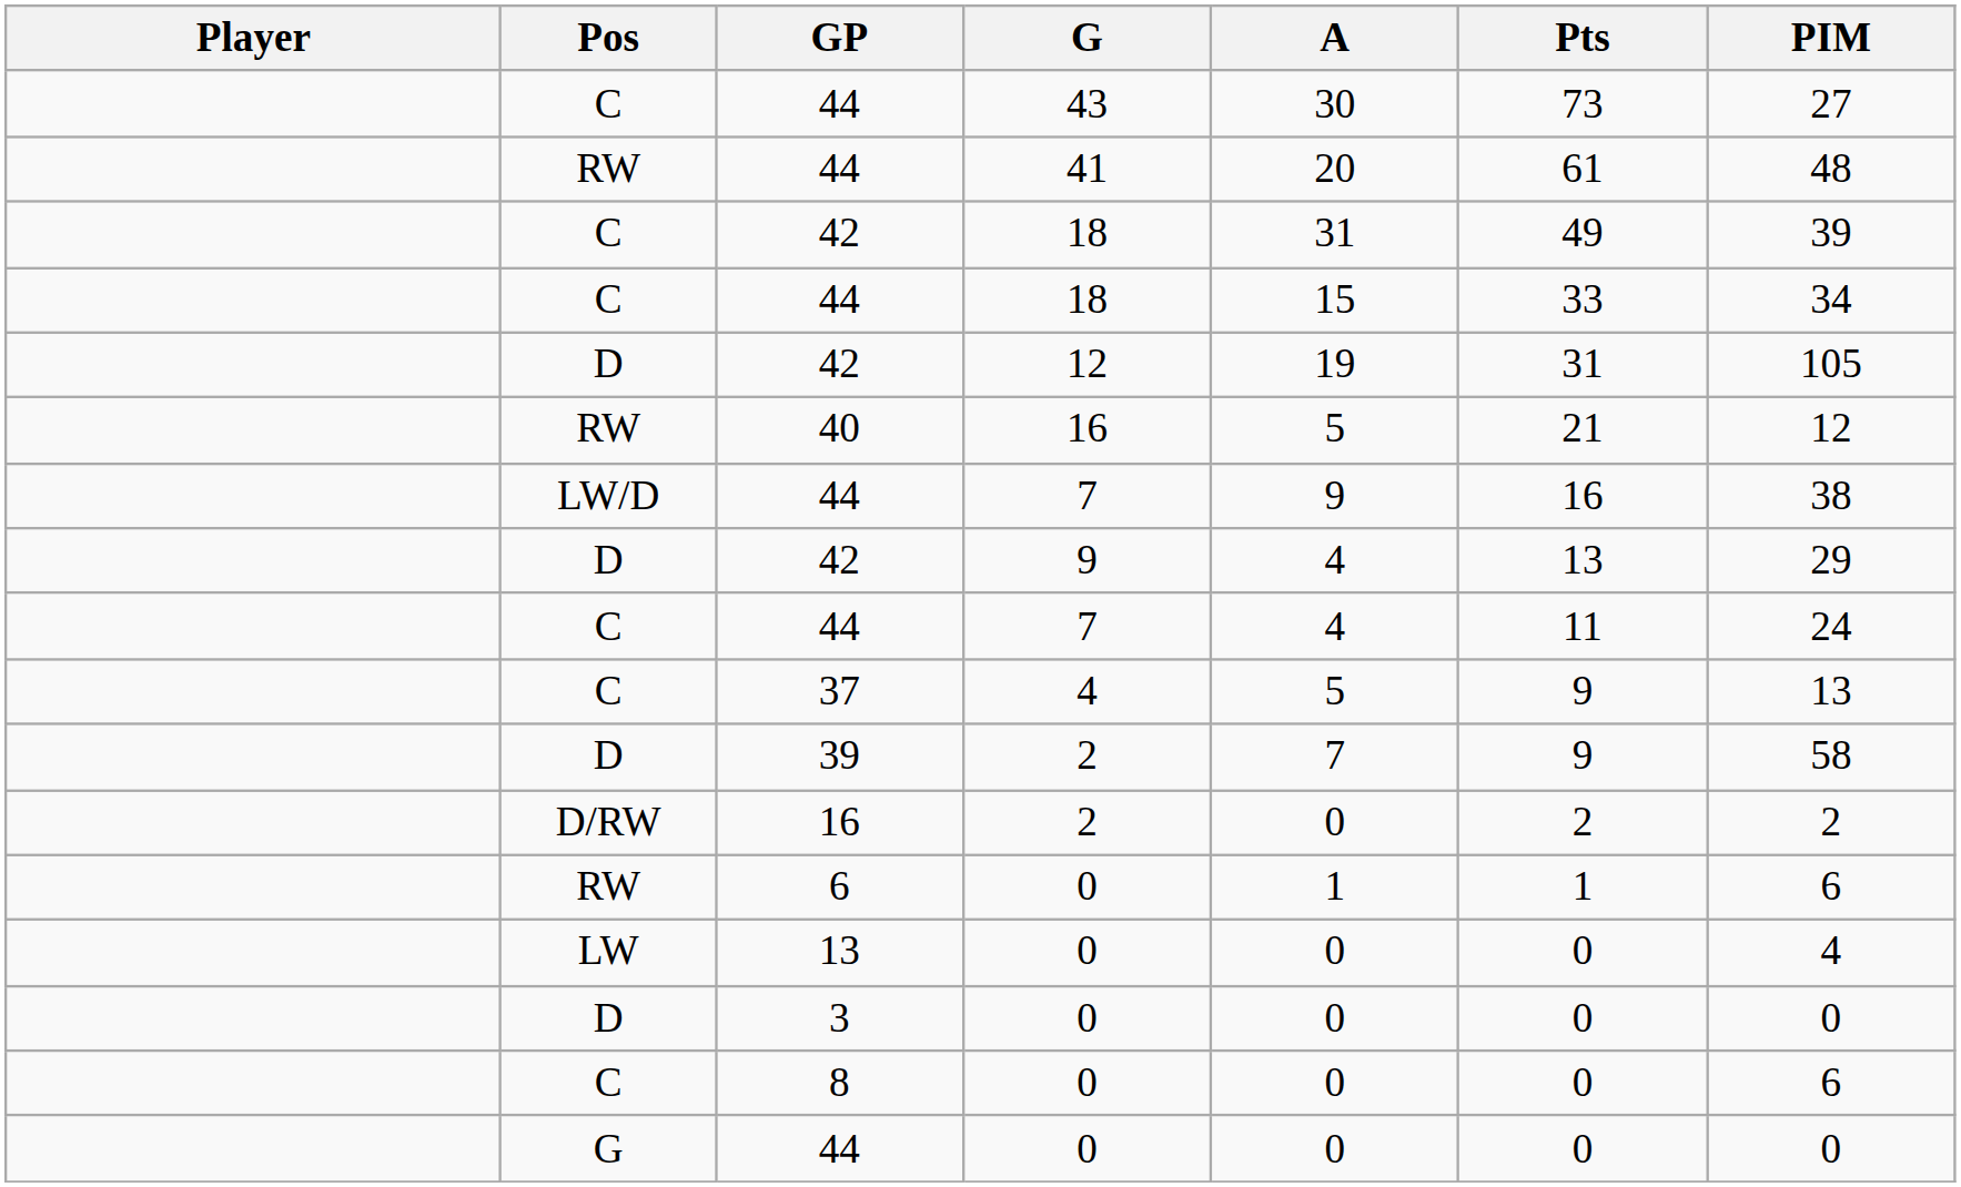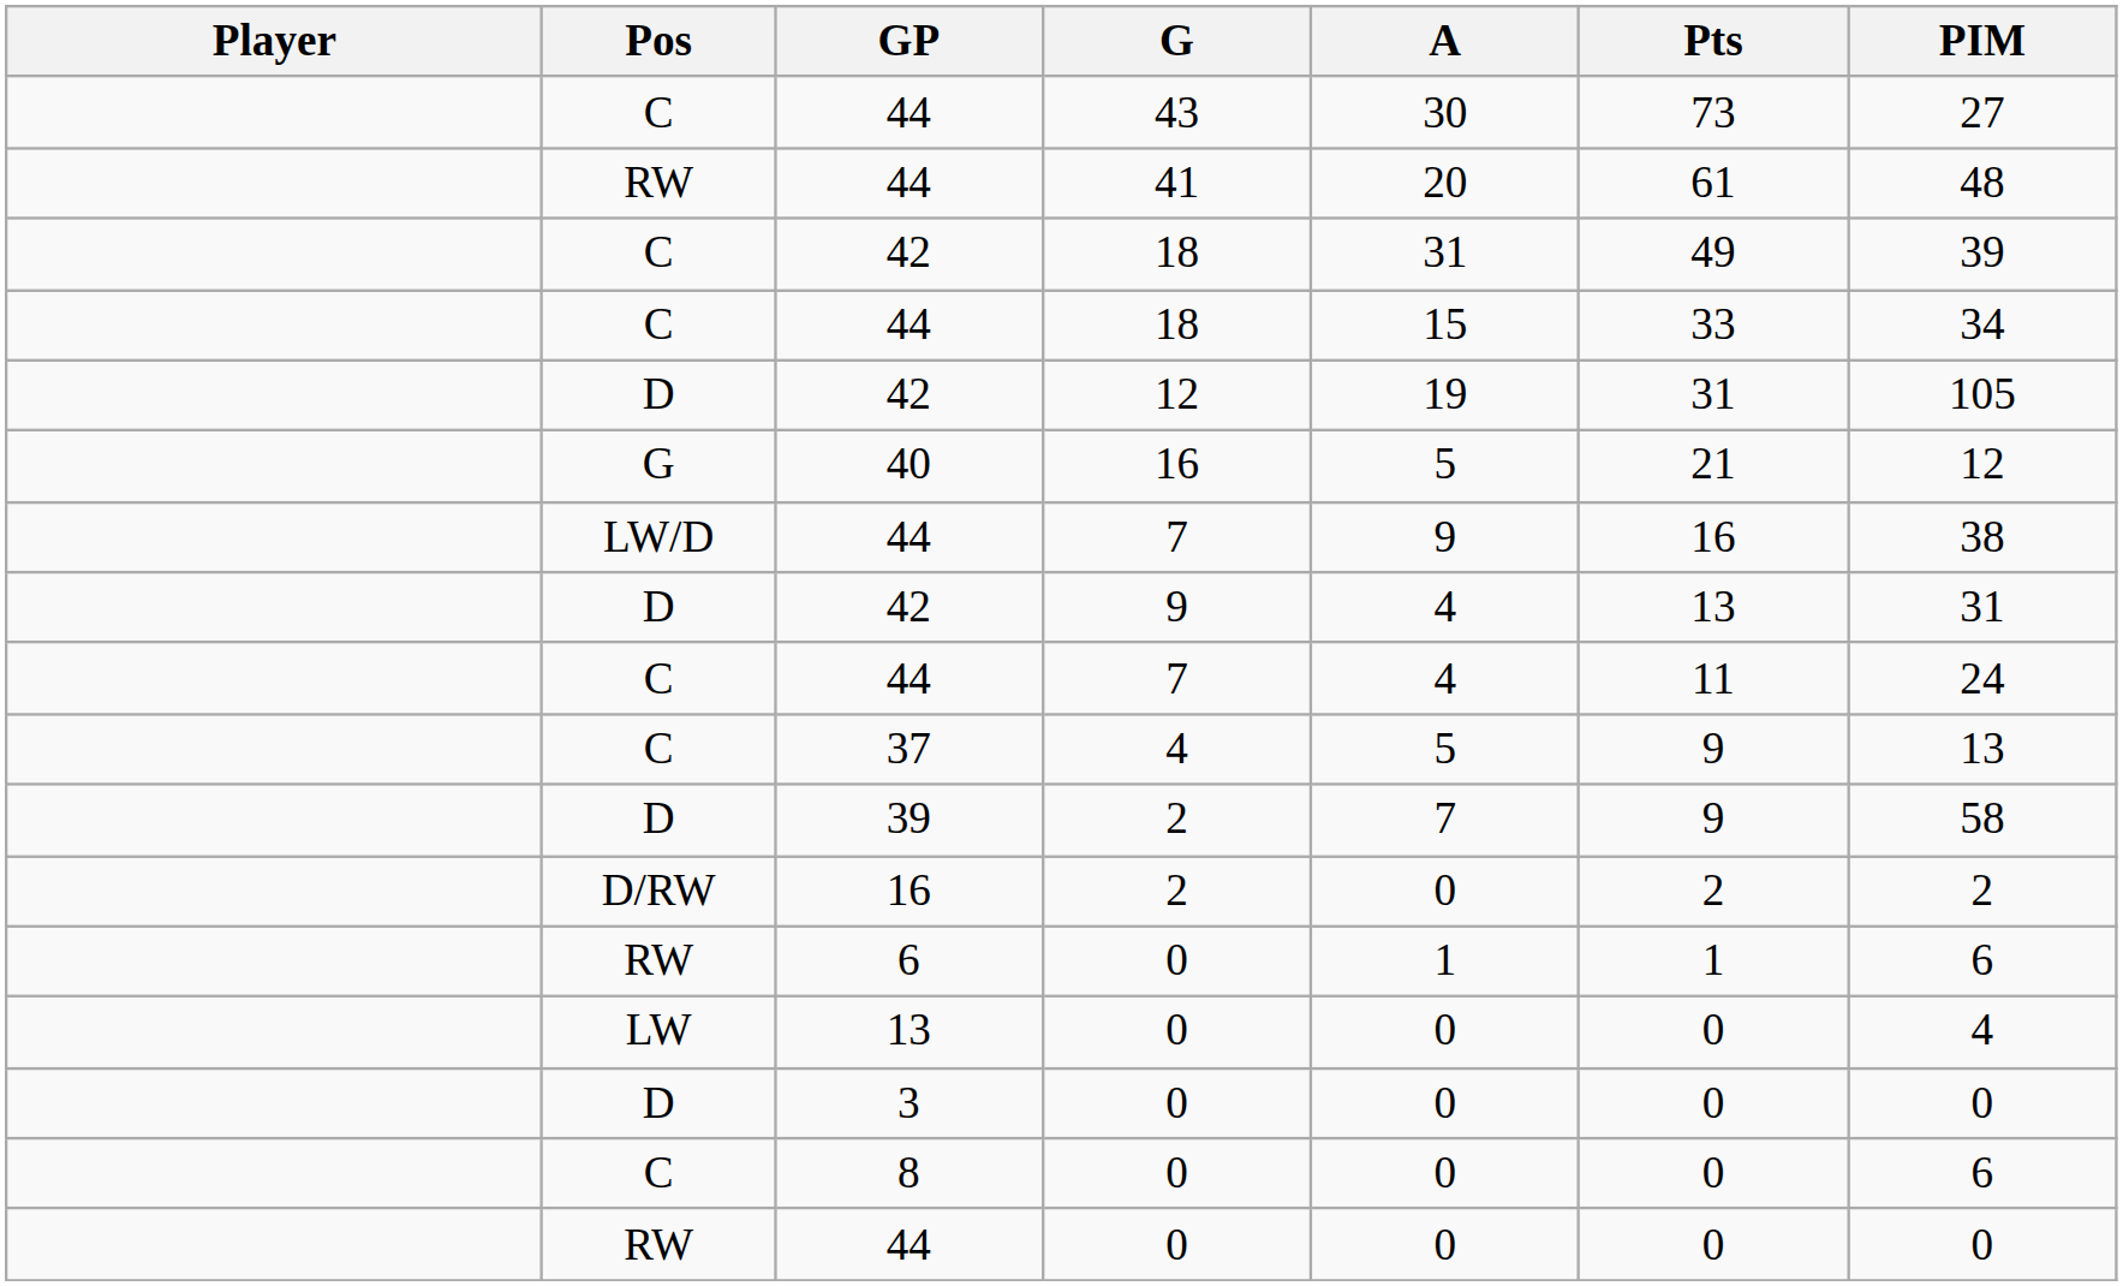 <table class="wikitable sortable" width="60%">
 <tr ALIGN="center">
 <th bgcolor="#DDDDFF" width="10%">Player</th>
 <th bgcolor="#DDDDFF" width="3%" title="Position">Pos</th>
 <th bgcolor="#DDDDFF" width="5%" title="Games played">GP</th>
 <th bgcolor="#DDDDFF" width="5%" title="Goals">G</th>
 <th bgcolor="#DDDDFF" width="5%" title="Assists">A</th>
 <th bgcolor="#DDDDFF" width="5%" title="Points">Pts</th>
 <th bgcolor="#DDDDFF" width="5%" title="Penalties in Minutes">PIM</th>
 </tr>
 <tr align="center">
 <td align="right"></td>
 <td>C</td>
 <td>44</td>
 <td>43</td>
 <td>30</td>
 <td>73</td>
 <td>27</td>
 </tr>
 <tr align="center">
 <td align="right"></td>
 <td>RW</td>
 <td>44</td>
 <td>41</td>
 <td>20</td>
 <td>61</td>
 <td>48</td>
 </tr>
 <tr align="center">
 <td align="right"></td>
 <td>C</td>
 <td>42</td>
 <td>18</td>
 <td>31</td>
 <td>49</td>
 <td>39</td>
 </tr>
 <tr align="center">
 <td align="right"></td>
 <td>C</td>
 <td>44</td>
 <td>18</td>
 <td>15</td>
 <td>33</td>
 <td>34</td>
 </tr>
 <tr align="center">
 <td align="right"></td>
 <td>D</td>
 <td>42</td>
 <td>12</td>
 <td>19</td>
 <td>31</td>
 <td>105</td>
 </tr>
 <tr align="center">
 <td align="right"></td>
-<td>RW</td>
+<td>G</td>
 <td>40</td>
 <td>16</td>
 <td>5</td>
 <td>21</td>
 <td>12</td>
 </tr>
 <tr align="center">
 <td align="right"></td>
 <td>LW/D</td>
 <td>44</td>
 <td>7</td>
 <td>9</td>
 <td>16</td>
 <td>38</td>
 </tr>
 <tr align="center">
 <td align="right"></td>
 <td>D</td>
 <td>42</td>
 <td>9</td>
 <td>4</td>
 <td>13</td>
-<td>29</td>
+<td>31</td>
 </tr>
 <tr align="center">
 <td align="right"></td>
 <td>C</td>
 <td>44</td>
 <td>7</td>
 <td>4</td>
 <td>11</td>
 <td>24</td>
 </tr>
 <tr align="center">
 <td align="right"></td>
 <td>C</td>
 <td>37</td>
 <td>4</td>
 <td>5</td>
 <td>9</td>
 <td>13</td>
 </tr>
 <tr align="center">
 <td align="right"></td>
 <td>D</td>
 <td>39</td>
 <td>2</td>
 <td>7</td>
 <td>9</td>
 <td>58</td>
 </tr>
 <tr align="center">
 <td align="right"></td>
 <td>D/RW</td>
 <td>16</td>
 <td>2</td>
 <td>0</td>
 <td>2</td>
 <td>2</td>
 </tr>
 <tr align="center">
 <td align="right"></td>
 <td>RW</td>
 <td>6</td>
 <td>0</td>
 <td>1</td>
 <td>1</td>
 <td>6</td>
 </tr>
 <tr align="center">
 <td align="right"></td>
 <td>LW</td>
 <td>13</td>
 <td>0</td>
 <td>0</td>
 <td>0</td>
 <td>4</td>
 </tr>
 <tr align="center">
 <td align="right"></td>
 <td>D</td>
 <td>3</td>
 <td>0</td>
 <td>0</td>
 <td>0</td>
 <td>0</td>
 </tr>
 <tr align="center">
 <td align="right"></td>
 <td>C</td>
 <td>8</td>
 <td>0</td>
 <td>0</td>
 <td>0</td>
 <td>6</td>
 </tr>
 <tr align="center">
 <td align="right"></td>
-<td>G</td>
+<td>RW</td>
 <td>44</td>
 <td>0</td>
 <td>0</td>
 <td>0</td>
 <td>0</td>
 </tr>
 </table>
